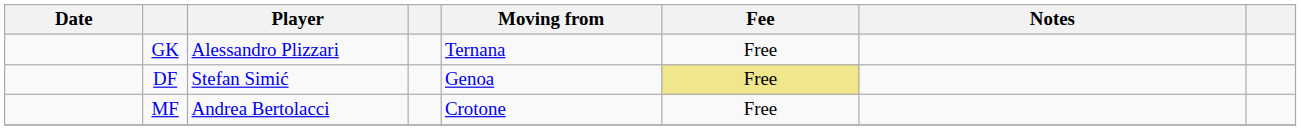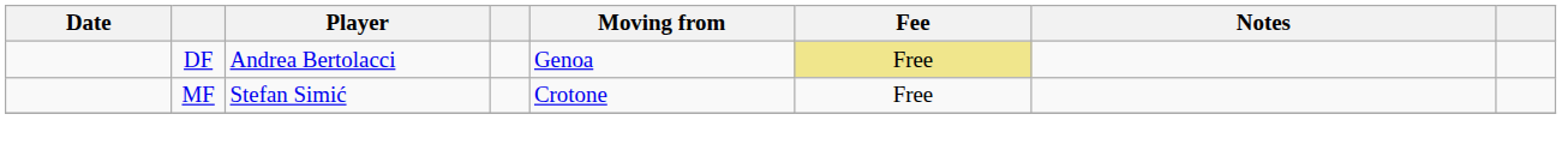 <table class="wikitable sortable">
 <tr>
 <th style="width:110px">Date</th>
 <th style="width:30px"></th>
 <th style="width:180px">Player</th>
 <th style="width:20px"></th>
 <th style="width:180px">Moving from</th>
 <th style="width:160px">Fee</th>
 <th style="width:320px" class="unsortable">Notes</th>
 <th style="width:35px"></th>
 </tr>
 <tr>
 <td></td>
-<td style="text-align:center"><a href='#'>GK</a></td>
-<td> <a href='#'>Alessandro Plizzari</a></td>
-<td style="text-align:center"></td>
-<td> <a href='#'>Ternana</a></td>
-<td style="text-align:center">Free</td>
-<td style="text-align:center"></td>
-<td></td>
-</tr>
-<tr>
-<td></td>
 <td style="text-align:center"><a href='#'>DF</a></td>
-<td> <a href='#'>Stefan Simić</a></td>
+<td> <a href='#'>Andrea Bertolacci</a></td>
 <td style="text-align:center"></td>
 <td> <a href='#'>Genoa</a></td>
 <td style="background: khaki; text-align:center">Free</td>
 <td style="text-align:center"></td>
 <td></td>
 </tr>
 <tr>
 <td></td>
 <td style="text-align:center"><a href='#'>MF</a></td>
-<td> <a href='#'>Andrea Bertolacci</a></td>
+<td> <a href='#'>Stefan Simić</a></td>
 <td style="text-align:center"></td>
 <td> <a href='#'>Crotone</a></td>
 <td style="text-align:center">Free</td>
 <td style="text-align:center"></td>
 <td></td>
 </tr>
 <tr>
 </tr>
 </table>
